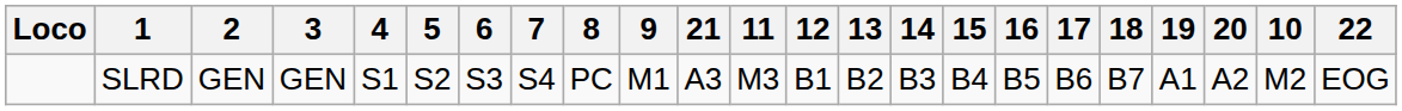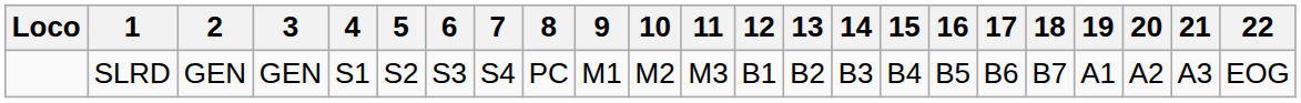 <table class="wikitable">
 <tr>
 <th rowspan="1">Loco</th>
 <th rowspan="1">1</th>
 <th>2</th>
 <th rowspan="1">3</th>
 <th rowspan="1">4</th>
 <th rowspan="1">5</th>
 <th rowspan="1">6</th>
 <th rowspan="1">7</th>
 <th rowspan="1">8</th>
 <th>9</th>
-<th rowspan="1">21</th>
+<th>10</th>
 <th rowspan="1">11</th>
 <th>12</th>
 <th rowspan="1">13</th>
 <th rowspan="1">14</th>
 <th rowspan="1">15</th>
 <th rowspan="1">16</th>
 <th rowspan="1">17</th>
 <th rowspan="1">18</th>
 <th rowspan="1">19</th>
 <th rowspan="1">20</th>
-<th>10</th>
+<th rowspan="1">21</th>
 <th rowspan="1">22</th>
 </tr>
 <tr>
 <td></td>
 <td>SLRD</td>
 <td>GEN</td>
 <td>GEN</td>
 <td>S1</td>
 <td>S2</td>
 <td>S3</td>
 <td>S4</td>
 <td>PC</td>
 <td>M1</td>
-<td>A3</td>
+<td>M2</td>
 <td>M3</td>
 <td>B1</td>
 <td>B2</td>
 <td>B3</td>
 <td>B4</td>
 <td>B5</td>
 <td>B6</td>
 <td>B7</td>
 <td>A1</td>
 <td>A2</td>
-<td>M2</td>
+<td>A3</td>
 <td>EOG</td>
 </tr>
 </table>
